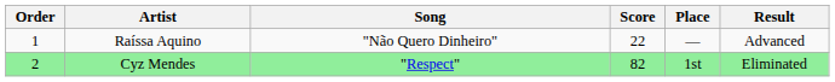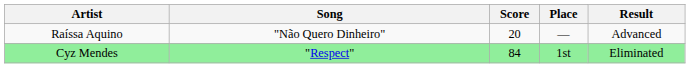 <table class="wikitable" style="text-align:center; width:70%;">
 <tr>
-<th scope="col" width="05%">Order</th>
 <th scope="col" width="17%">Artist</th>
 <th scope="col" width="33%">Song</th>
 <th scope="col" width="05%">Score</th>
 <th scope="col" width="05%">Place</th>
 <th scope="col" width="10%">Result</th>
 </tr>
 <tr>
-<td>1</td>
 <td>Raíssa Aquino</td>
 <td>"Não Quero Dinheiro"</td>
-<td>22</td>
+<td>20</td>
 <td>—</td>
 <td>Advanced</td>
 </tr>
 <tr bgcolor="#90ee9b">
-<td>2</td>
 <td>Cyz Mendes</td>
 <td>"<a href='#'>Respect</a>"</td>
-<td>82</td>
+<td>84</td>
 <td>1st</td>
 <td>Eliminated</td>
 </tr>
 </table>
